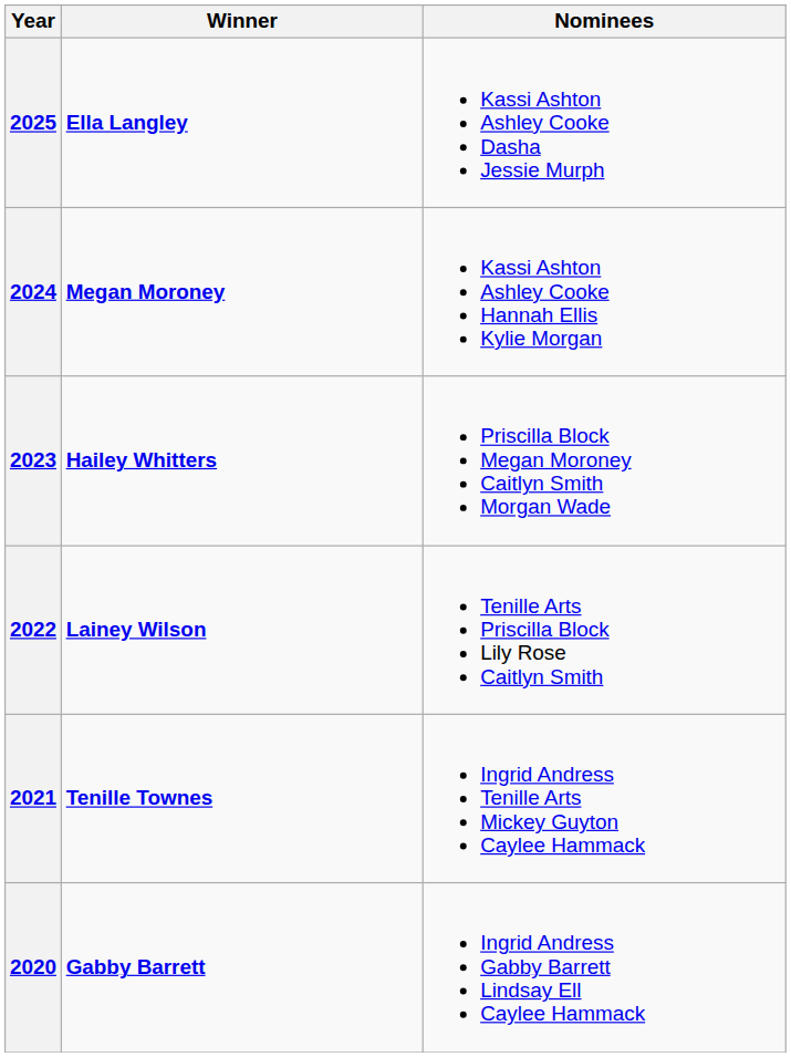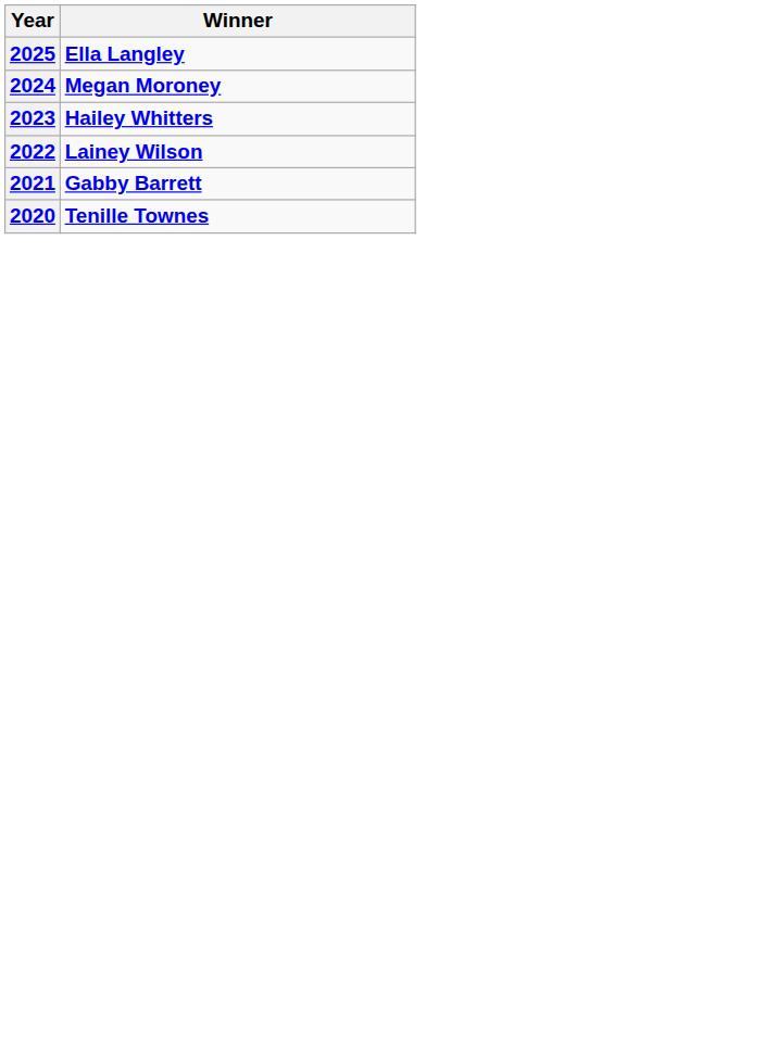 <table class="wikitable sortable">
 <tr>
 <th width="30px">Year</th>
 <th width="270px">Winner</th>
-<th width="270px">Nominees</th>
 </tr>
 <tr>
 <th><a href='#'>2025</a></th>
 <td> <strong><a href='#'>Ella Langley</a></strong></td>
-<td><br><ul><li><a href='#'>Kassi Ashton</a></li><li><a href='#'>Ashley Cooke</a></li><li><a href='#'>Dasha</a></li><li><a href='#'>Jessie Murph</a></li></ul></td>
 </tr>
 <tr>
 <th><a href='#'>2024</a></th>
 <td> <strong><a href='#'>Megan Moroney</a></strong></td>
-<td><br><ul><li><a href='#'>Kassi Ashton</a></li><li><a href='#'>Ashley Cooke</a></li><li><a href='#'>Hannah Ellis</a></li><li><a href='#'>Kylie Morgan</a></li></ul></td>
 </tr>
 <tr>
 <th><a href='#'>2023</a></th>
 <td> <strong><a href='#'>Hailey Whitters</a></strong></td>
-<td><br><ul><li><a href='#'>Priscilla Block</a></li><li><a href='#'>Megan Moroney</a></li><li><a href='#'>Caitlyn Smith</a></li><li><a href='#'>Morgan Wade</a></li></ul></td>
 </tr>
 <tr>
 <th><a href='#'>2022</a></th>
 <td> <strong><a href='#'>Lainey Wilson</a></strong></td>
-<td><br><ul><li><a href='#'>Tenille Arts</a></li><li><a href='#'>Priscilla Block</a></li><li>Lily Rose</li><li><a href='#'>Caitlyn Smith</a></li></ul></td>
 </tr>
 <tr>
 <th><a href='#'>2021</a></th>
-<td> <strong><a href='#'>Tenille Townes</a></strong></td>
-<td><br><ul><li><a href='#'>Ingrid Andress</a></li><li><a href='#'>Tenille Arts</a></li><li><a href='#'>Mickey Guyton</a></li><li><a href='#'>Caylee Hammack</a></li></ul></td>
+<td> <strong><a href='#'>Gabby Barrett</a></strong></td>
 </tr>
 <tr>
 <th><a href='#'>2020</a></th>
-<td> <strong><a href='#'>Gabby Barrett</a></strong></td>
-<td><br><ul><li><a href='#'>Ingrid Andress</a></li><li><a href='#'>Gabby Barrett</a></li><li><a href='#'>Lindsay Ell</a></li><li><a href='#'>Caylee Hammack</a></li></ul></td>
+<td> <strong><a href='#'>Tenille Townes</a></strong></td>
 </tr>
 </table>
